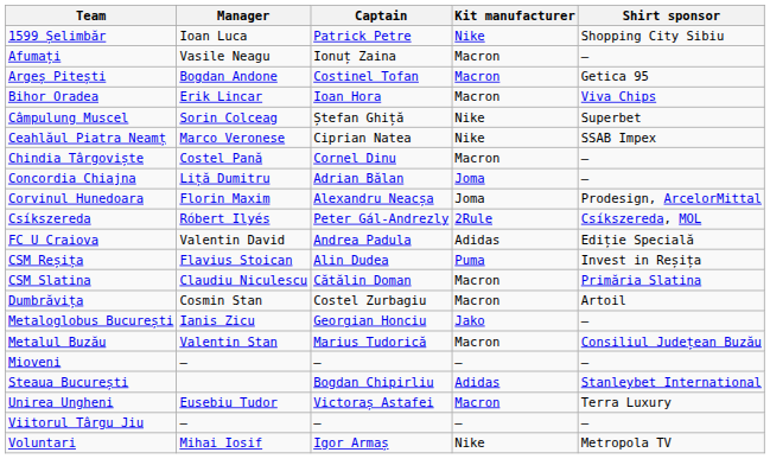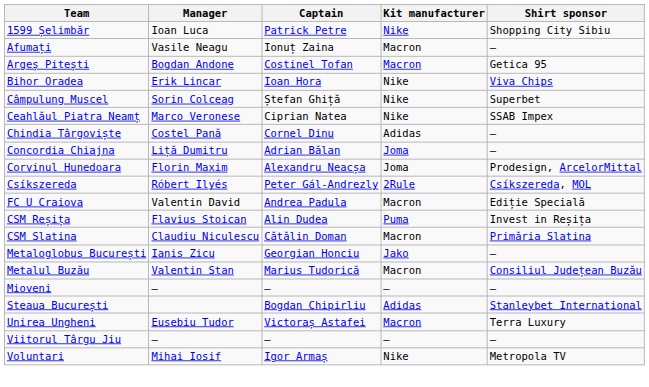 <table class="wikitable sortable" style="text-align: left;">
 <tr>
 <th>Team</th>
 <th>Manager</th>
 <th>Captain</th>
 <th>Kit manufacturer</th>
 <th>Shirt sponsor</th>
 </tr>
 <tr>
 <td><a href='#'>1599 Șelimbăr</a></td>
 <td> Ioan Luca</td>
 <td> <a href='#'>Patrick Petre</a></td>
 <td><a href='#'>Nike</a></td>
 <td>Shopping City Sibiu</td>
 </tr>
 <tr>
 <td><a href='#'>Afumați</a></td>
 <td> Vasile Neagu</td>
 <td> Ionuț Zaina</td>
 <td>Macron</td>
 <td>—</td>
 </tr>
 <tr>
 <td><a href='#'>Argeș Pitești</a></td>
 <td> <a href='#'>Bogdan Andone</a></td>
 <td> <a href='#'>Costinel Tofan</a></td>
 <td><a href='#'>Macron</a></td>
 <td>Getica 95</td>
 </tr>
 <tr>
 <td><a href='#'>Bihor Oradea</a></td>
 <td> 	<a href='#'>Erik Lincar</a></td>
 <td> <a href='#'>Ioan Hora</a></td>
-<td>Macron</td>
+<td>Nike</td>
 <td><a href='#'>Viva Chips</a></td>
 </tr>
 <tr>
 <td><a href='#'>Câmpulung Muscel</a></td>
 <td> <a href='#'>Sorin Colceag</a></td>
 <td> Ștefan Ghiță</td>
 <td>Nike</td>
 <td>Superbet</td>
 </tr>
 <tr>
 <td><a href='#'>Ceahlăul Piatra Neamț</a></td>
 <td> <a href='#'>Marco Veronese</a></td>
 <td> Ciprian Natea</td>
 <td>Nike</td>
 <td>SSAB Impex</td>
 </tr>
 <tr>
 <td><a href='#'>Chindia Târgoviște</a></td>
 <td> <a href='#'>Costel Pană</a></td>
 <td> <a href='#'>Cornel Dinu</a></td>
-<td>Macron</td>
+<td>Adidas</td>
 <td>—</td>
 </tr>
 <tr>
 <td><a href='#'>Concordia Chiajna</a></td>
 <td> <a href='#'>Liță Dumitru</a></td>
 <td> <a href='#'>Adrian Bălan</a></td>
 <td><a href='#'>Joma</a></td>
 <td>—</td>
 </tr>
 <tr>
 <td><a href='#'>Corvinul Hunedoara</a></td>
 <td> <a href='#'>Florin Maxim</a></td>
 <td> <a href='#'>Alexandru Neacșa</a></td>
 <td>Joma</td>
 <td>Prodesign, <a href='#'>ArcelorMittal</a></td>
 </tr>
 <tr>
 <td><a href='#'>Csíkszereda</a></td>
 <td> <a href='#'>Róbert Ilyés</a></td>
 <td> <a href='#'>Peter Gál-Andrezly</a></td>
 <td><a href='#'>2Rule</a></td>
 <td><a href='#'>Csíkszereda</a>, <a href='#'>MOL</a></td>
 </tr>
 <tr>
 <td><a href='#'>FC U Craiova</a></td>
 <td> Valentin David</td>
 <td> <a href='#'>Andrea Padula</a></td>
-<td>Adidas</td>
+<td>Macron</td>
 <td>Ediție Specială</td>
 </tr>
 <tr>
 <td><a href='#'>CSM Reșița</a></td>
 <td> <a href='#'>Flavius Stoican</a></td>
 <td> <a href='#'>Alin Dudea</a></td>
 <td><a href='#'>Puma</a></td>
 <td>Invest in Reșița</td>
 </tr>
 <tr>
 <td><a href='#'>CSM Slatina</a></td>
 <td> <a href='#'>Claudiu Niculescu</a></td>
 <td> <a href='#'>Cătălin Doman</a></td>
 <td>Macron</td>
 <td><a href='#'>Primăria Slatina</a></td>
-</tr>
-<tr>
-<td><a href='#'>Dumbrăvița</a></td>
-<td> Cosmin Stan</td>
-<td> Costel Zurbagiu</td>
-<td>Macron</td>
-<td>Artoil</td>
 </tr>
 <tr>
 <td><a href='#'>Metaloglobus București</a></td>
 <td> <a href='#'>Ianis Zicu</a></td>
 <td> <a href='#'>Georgian Honciu</a></td>
 <td><a href='#'>Jako</a></td>
 <td>—</td>
 </tr>
 <tr>
 <td><a href='#'>Metalul Buzău</a></td>
 <td> <a href='#'>Valentin Stan</a></td>
 <td> <a href='#'>Marius Tudorică</a></td>
 <td>Macron</td>
 <td><a href='#'>Consiliul Județean Buzău</a></td>
 </tr>
 <tr>
 <td><a href='#'>Mioveni</a></td>
 <td>—</td>
 <td>—</td>
 <td>—</td>
 <td>—</td>
 </tr>
 <tr>
 <td><a href='#'>Steaua București</a></td>
 <td> </td>
 <td> <a href='#'>Bogdan Chipirliu</a></td>
 <td><a href='#'>Adidas</a></td>
 <td><a href='#'>Stanleybet International</a></td>
 </tr>
 <tr>
 <td><a href='#'>Unirea Ungheni</a></td>
 <td> <a href='#'>Eusebiu Tudor</a></td>
 <td> <a href='#'>Victoraș Astafei</a></td>
 <td><a href='#'>Macron</a></td>
 <td>Terra Luxury</td>
 </tr>
 <tr>
 <td><a href='#'>Viitorul Târgu Jiu</a></td>
 <td>—</td>
 <td>—</td>
 <td>—</td>
 <td>—</td>
 </tr>
 <tr>
 <td><a href='#'>Voluntari</a></td>
 <td> <a href='#'>Mihai Iosif</a></td>
 <td> <a href='#'>Igor Armaș</a></td>
 <td>Nike</td>
 <td>Metropola TV</td>
 </tr>
 </table>
